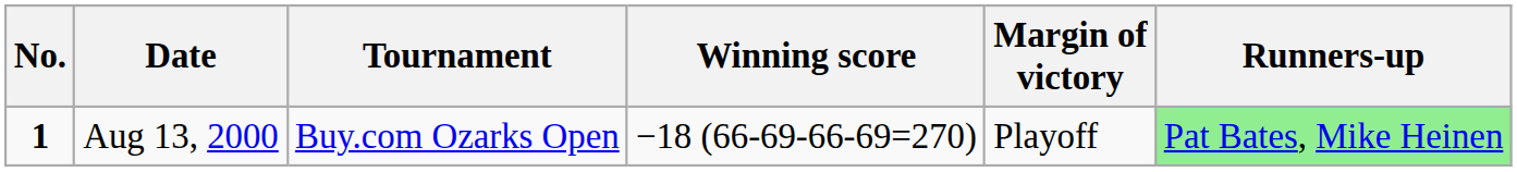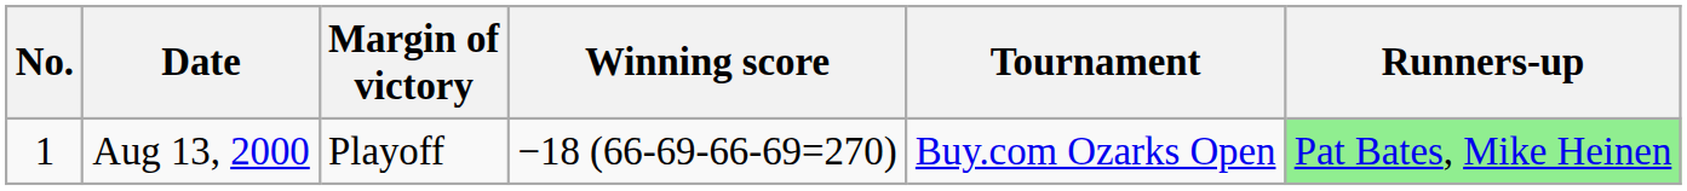 <table class="wikitable" style="font-size:95%;">
 <tr>
 <th>No.</th>
 <th>Date</th>
+<th>Margin of<br>victory</th>
+<th>Winning score</th>
 <th>Tournament</th>
-<th>Winning score</th>
-<th>Margin of<br>victory</th>
 <th>Runners-up</th>
 </tr>
 <tr>
-<td align=center><strong>1</strong></td>
+<td align=center>1</td>
 <td align=right>Aug 13, <a href='#'>2000</a></td>
+<td>Playoff</td>
+<td>−18 (66-69-66-69=270)</td>
 <td><a href='#'>Buy.com Ozarks Open</a></td>
-<td>−18 (66-69-66-69=270)</td>
-<td>Playoff</td>
 <td style="background: lightgreen;"> <a href='#'>Pat Bates</a>,  <a href='#'>Mike Heinen</a></td>
 </tr>
 </table>
